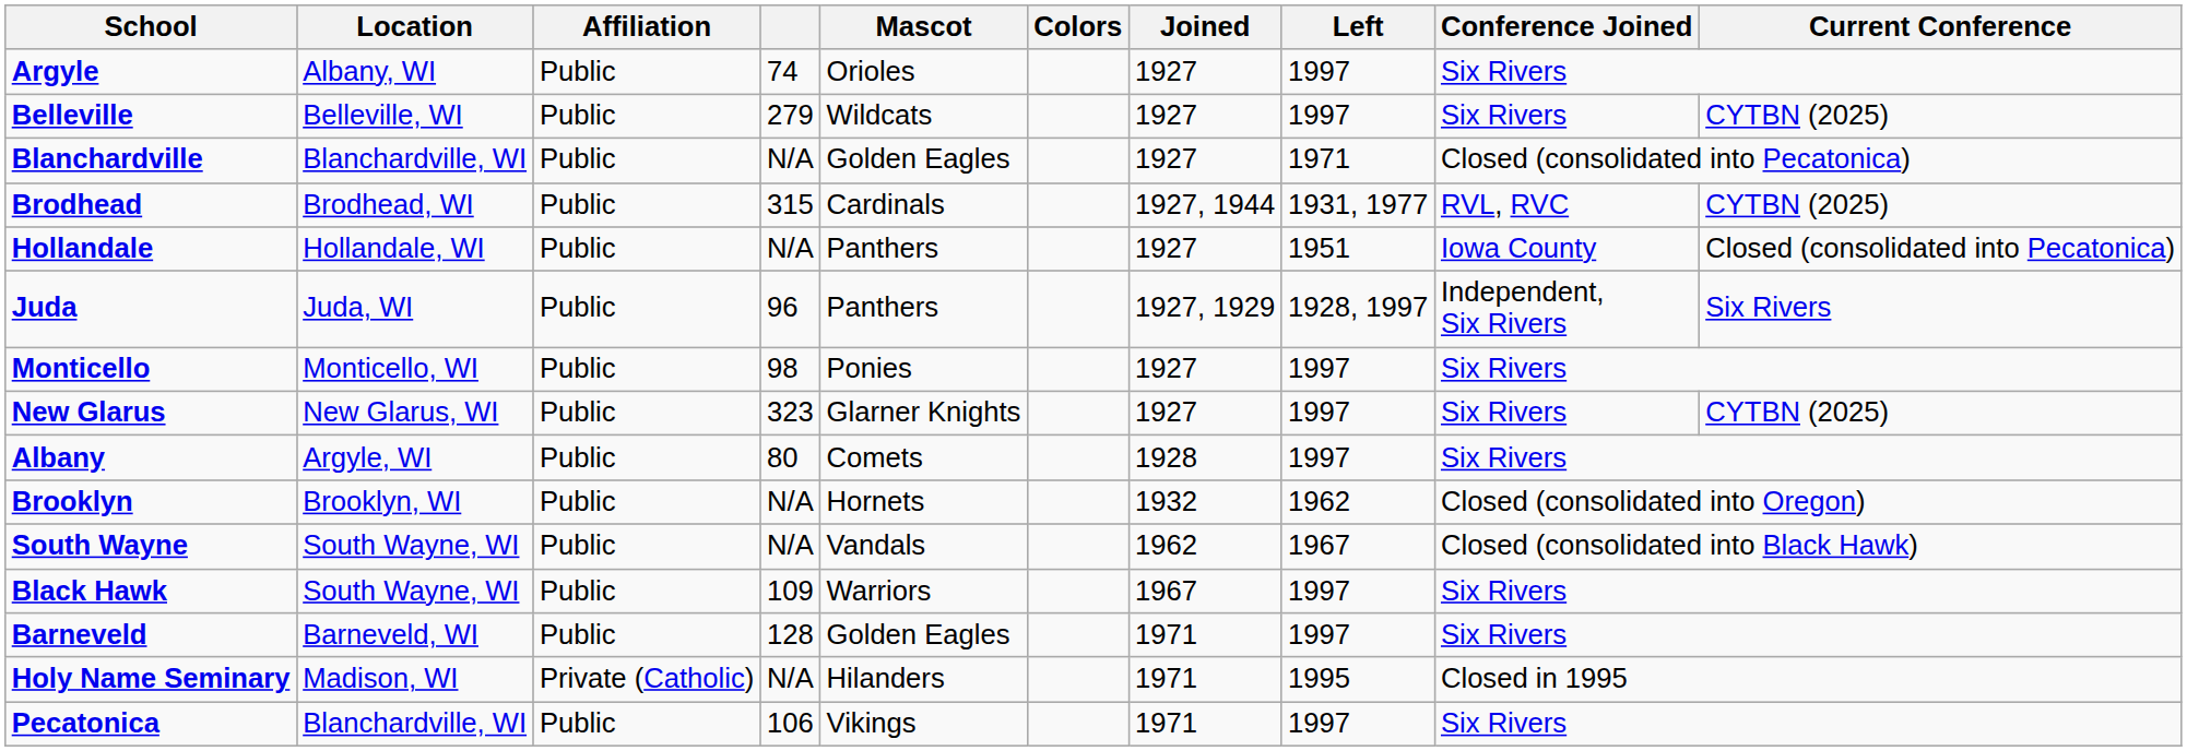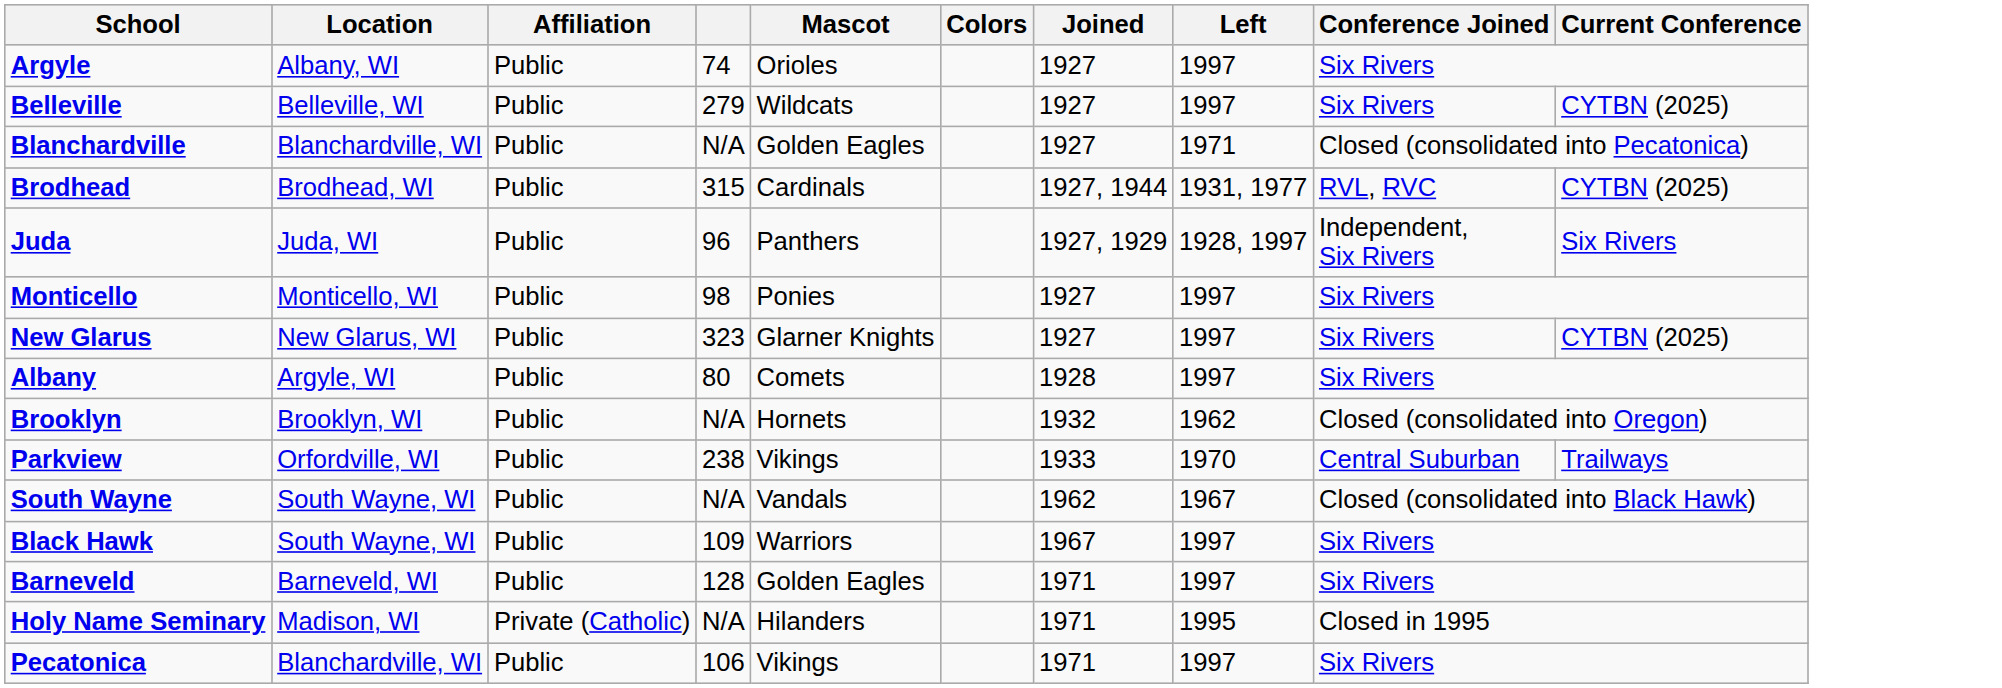 <table class="wikitable sortable">
 <tr>
 <th>School</th>
 <th>Location</th>
 <th>Affiliation</th>
 <th></th>
 <th>Mascot</th>
 <th>Colors</th>
 <th>Joined</th>
 <th>Left</th>
 <th>Conference Joined</th>
 <th>Current Conference</th>
 </tr>
 <tr>
 <td><a href='#'><strong>Argyle</strong></a></td>
 <td><a href='#'>Albany, WI</a></td>
 <td>Public</td>
 <td>74</td>
 <td>Orioles</td>
 <td> </td>
 <td>1927</td>
 <td>1997</td>
 <td colspan="2"><a href='#'>Six Rivers</a></td>
 </tr>
 <tr>
 <td><a href='#'><strong>Belleville</strong></a></td>
 <td><a href='#'>Belleville, WI</a></td>
 <td>Public</td>
 <td>279</td>
 <td>Wildcats</td>
 <td> </td>
 <td>1927</td>
 <td>1997</td>
 <td><a href='#'>Six Rivers</a></td>
 <td><a href='#'>CYTBN</a> (2025)</td>
 </tr>
 <tr>
 <td><a href='#'><strong>Blanchardville</strong></a></td>
 <td><a href='#'>Blanchardville, WI</a></td>
 <td>Public</td>
 <td>N/A</td>
 <td>Golden Eagles</td>
 <td> </td>
 <td>1927</td>
 <td>1971</td>
 <td colspan="2">Closed (consolidated into <a href='#'>Pecatonica</a>)</td>
 </tr>
 <tr>
 <td><a href='#'><strong>Brodhead</strong></a></td>
 <td><a href='#'>Brodhead, WI</a></td>
 <td>Public</td>
 <td>315</td>
 <td>Cardinals</td>
 <td> </td>
 <td>1927, 1944</td>
 <td>1931, 1977</td>
 <td><a href='#'>RVL</a>, <a href='#'>RVC</a></td>
 <td><a href='#'>CYTBN</a> (2025)</td>
 </tr>
 <tr>
-<td><a href='#'><strong>Hollandale</strong></a></td>
-<td><a href='#'>Hollandale, WI</a></td>
-<td>Public</td>
-<td>N/A</td>
-<td>Panthers</td>
-<td> </td>
-<td>1927</td>
-<td>1951</td>
-<td><a href='#'>Iowa County</a></td>
-<td>Closed (consolidated into <a href='#'>Pecatonica</a>)</td>
-</tr>
-<tr>
 <td><a href='#'><strong>Juda</strong></a></td>
 <td><a href='#'>Juda, WI</a></td>
 <td>Public</td>
 <td>96</td>
 <td>Panthers</td>
 <td> </td>
 <td>1927, 1929</td>
 <td>1928, 1997</td>
 <td>Independent,<br><a href='#'>Six Rivers</a></td>
 <td><a href='#'>Six Rivers</a></td>
 </tr>
 <tr>
 <td><a href='#'><strong>Monticello</strong></a></td>
 <td><a href='#'>Monticello, WI</a></td>
 <td>Public</td>
 <td>98</td>
 <td>Ponies</td>
 <td> </td>
 <td>1927</td>
 <td>1997</td>
 <td colspan="2"><a href='#'>Six Rivers</a></td>
 </tr>
 <tr>
 <td><a href='#'><strong>New Glarus</strong></a></td>
 <td><a href='#'>New Glarus, WI</a></td>
 <td>Public</td>
 <td>323</td>
 <td>Glarner Knights</td>
 <td> </td>
 <td>1927</td>
 <td>1997</td>
 <td><a href='#'>Six Rivers</a></td>
 <td><a href='#'>CYTBN</a> (2025)</td>
 </tr>
 <tr>
 <td><a href='#'><strong>Albany</strong></a></td>
 <td><a href='#'>Argyle, WI</a></td>
 <td>Public</td>
 <td>80</td>
 <td>Comets</td>
 <td> </td>
 <td>1928</td>
 <td>1997</td>
 <td colspan="2"><a href='#'>Six Rivers</a></td>
 </tr>
 <tr>
 <td><a href='#'><strong>Brooklyn</strong></a></td>
 <td><a href='#'>Brooklyn, WI</a></td>
 <td>Public</td>
 <td>N/A</td>
 <td>Hornets</td>
 <td> </td>
 <td>1932</td>
 <td>1962</td>
 <td colspan="2">Closed (consolidated into <a href='#'>Oregon</a>)</td>
 </tr>
 <tr>
+<td><a href='#'><strong>Parkview</strong></a></td>
+<td><a href='#'>Orfordville, WI</a></td>
+<td>Public</td>
+<td>238</td>
+<td>Vikings</td>
+<td> </td>
+<td>1933</td>
+<td>1970</td>
+<td><a href='#'>Central Suburban</a></td>
+<td><a href='#'>Trailways</a></td>
+</tr>
+<tr>
 <td><a href='#'><strong>South Wayne</strong></a></td>
 <td><a href='#'>South Wayne, WI</a></td>
 <td>Public</td>
 <td>N/A</td>
 <td>Vandals</td>
 <td> </td>
 <td>1962</td>
 <td>1967</td>
 <td colspan="2">Closed (consolidated into <a href='#'>Black Hawk</a>)</td>
 </tr>
 <tr>
 <td><a href='#'><strong>Black Hawk</strong></a></td>
 <td><a href='#'>South Wayne, WI</a></td>
 <td>Public</td>
 <td>109</td>
 <td>Warriors</td>
 <td> </td>
 <td>1967</td>
 <td>1997</td>
 <td colspan="2"><a href='#'>Six Rivers</a></td>
 </tr>
 <tr>
 <td><a href='#'><strong>Barneveld</strong></a></td>
 <td><a href='#'>Barneveld, WI</a></td>
 <td>Public</td>
 <td>128</td>
 <td>Golden Eagles</td>
 <td> </td>
 <td>1971</td>
 <td>1997</td>
 <td colspan="2"><a href='#'>Six Rivers</a></td>
 </tr>
 <tr>
 <td><a href='#'><strong>Holy Name Seminary</strong></a></td>
 <td><a href='#'>Madison, WI</a></td>
 <td>Private (<a href='#'>Catholic</a>)</td>
 <td>N/A</td>
 <td>Hilanders</td>
 <td> </td>
 <td>1971</td>
 <td>1995</td>
 <td colspan="2">Closed in 1995</td>
 </tr>
 <tr>
 <td><a href='#'><strong>Pecatonica</strong></a></td>
 <td><a href='#'>Blanchardville, WI</a></td>
 <td>Public</td>
 <td>106</td>
 <td>Vikings</td>
 <td> </td>
 <td>1971</td>
 <td>1997</td>
 <td colspan="2"><a href='#'>Six Rivers</a></td>
 </tr>
 </table>
